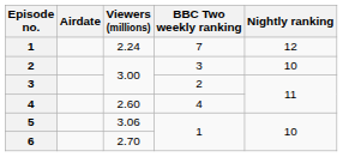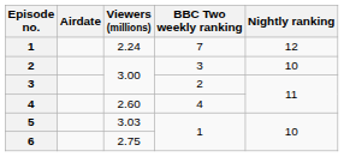 <table class="wikitable" style="text-align:center;">
 <tr>
 <th scope="col">Episode<br>no.</th>
 <th scope="col">Airdate</th>
 <th scope="col">Viewers<br><small>(millions)</small></th>
 <th scope="col">BBC Two<br>weekly ranking</th>
 <th>Nightly ranking</th>
 </tr>
 <tr>
 <th scope="row" style="text-align:center;">1</th>
 <td></td>
 <td>2.24</td>
 <td>7</td>
 <td>12</td>
 </tr>
 <tr>
 <th scope="row" style="text-align:center;">2</th>
 <td></td>
 <td rowspan="2">3.00</td>
 <td>3</td>
 <td>10</td>
 </tr>
 <tr>
 <th scope="row" style="text-align:center;">3</th>
 <td></td>
 <td>2</td>
 <td rowspan="2">11</td>
 </tr>
 <tr>
 <th scope="row" style="text-align:center;">4</th>
 <td></td>
 <td>2.60</td>
 <td>4</td>
 </tr>
 <tr>
 <th scope="row" style="text-align:center;">5</th>
 <td></td>
-<td>3.06</td>
+<td>3.03</td>
 <td rowspan="2">1</td>
 <td rowspan="2">10</td>
 </tr>
 <tr>
 <th scope="row" style="text-align:center;">6</th>
 <td></td>
-<td>2.70</td>
+<td>2.75</td>
 </tr>
 </table>
